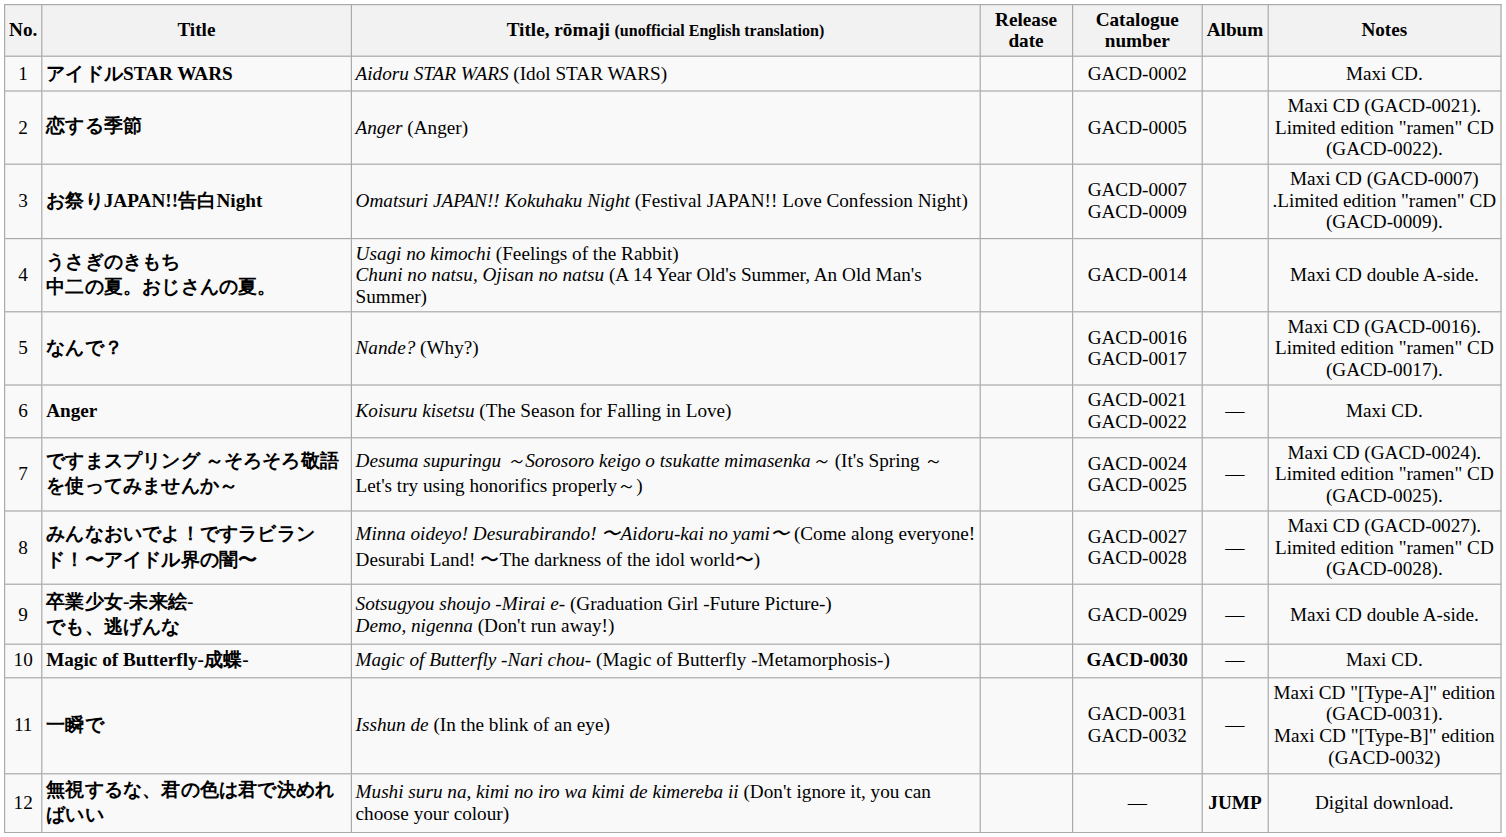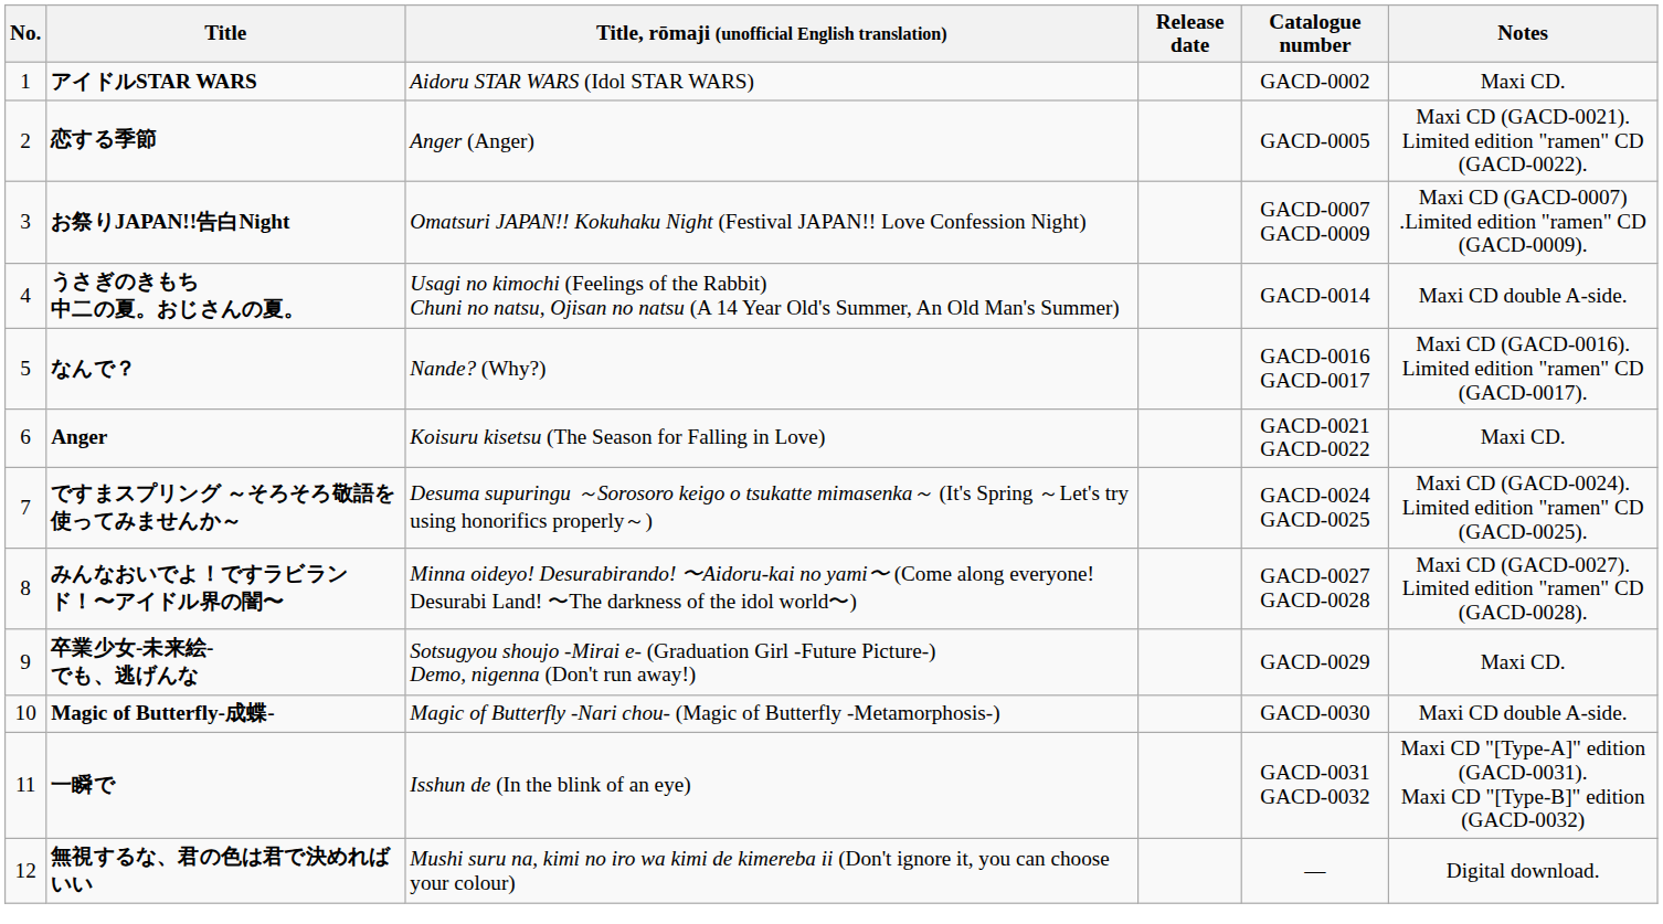 <table class="wikitable" style="text-align:center">
 <tr>
 <th>No.</th>
 <th>Title</th>
 <th>Title, rōmaji <small>(unofficial English translation)</small></th>
 <th>Release date</th>
 <th>Catalogue number</th>
-<th>Album</th>
 <th>Notes</th>
 </tr>
 <tr>
 <td>1</td>
 <td align="left"><strong>アイドルSTAR WARS</strong></td>
 <td align="left"><em>Aidoru STAR WARS</em> (Idol STAR WARS)</td>
 <td></td>
 <td>GACD-0002</td>
-<td></td>
 <td>Maxi CD.</td>
 </tr>
 <tr>
 <td>2</td>
 <td align="left"><strong>恋する季節</strong></td>
 <td align="left"><em>Anger</em> (Anger)</td>
 <td></td>
 <td>GACD-0005</td>
-<td></td>
 <td>Maxi CD (GACD-0021).<br>Limited edition "ramen" CD (GACD-0022).</td>
 </tr>
 <tr>
 <td>3</td>
 <td align="left"><strong>お祭りJAPAN!!告白Night</strong></td>
 <td align="left"><em>Omatsuri JAPAN!! Kokuhaku Night</em> (Festival JAPAN!! Love Confession Night)</td>
 <td></td>
 <td>GACD-0007<br>GACD-0009</td>
-<td></td>
 <td>Maxi CD (GACD-0007)<br>.Limited edition "ramen" CD (GACD-0009).</td>
 </tr>
 <tr>
 <td>4</td>
 <td align="left"><strong>うさぎのきもち<br>中二の夏。おじさんの夏。</strong></td>
 <td align="left"><em>Usagi no kimochi</em> (Feelings of the Rabbit)<br><em>Chuni no natsu, Ojisan no natsu</em> (A 14 Year Old's Summer, An Old Man's Summer)</td>
 <td></td>
 <td>GACD-0014</td>
-<td></td>
 <td>Maxi CD double A-side.</td>
 </tr>
 <tr>
 <td>5</td>
 <td align="left"><strong>なんで？</strong></td>
 <td align="left"><em>Nande?</em> (Why?)</td>
 <td></td>
 <td>GACD-0016<br>GACD-0017</td>
-<td></td>
 <td>Maxi CD (GACD-0016).<br>Limited edition "ramen" CD (GACD-0017).</td>
 </tr>
 <tr>
 <td>6</td>
 <td align="left"><strong>Anger</strong></td>
 <td align="left"><em>Koisuru kisetsu</em> (The Season for Falling in Love)</td>
 <td></td>
 <td>GACD-0021<br>GACD-0022</td>
-<td>—</td>
 <td>Maxi CD.</td>
 </tr>
 <tr>
 <td>7</td>
 <td align="left"><strong>ですまスプリング ～そろそろ敬語を使ってみませんか～</strong></td>
 <td align="left"><em>Desuma supuringu ～Sorosoro keigo o tsukatte mimasenka～</em> (It's Spring ～Let's try using honorifics properly～)</td>
 <td></td>
 <td>GACD-0024<br>GACD-0025</td>
-<td>—</td>
 <td>Maxi CD (GACD-0024).<br>Limited edition "ramen" CD (GACD-0025).</td>
 </tr>
 <tr>
 <td>8</td>
 <td align="left"><strong>みんなおいでよ！ですラビランド！〜アイドル界の闇〜</strong></td>
 <td align="left"><em>Minna oideyo! Desurabirando! 〜Aidoru-kai no yami〜</em> (Come along everyone! Desurabi Land! 〜The darkness of the idol world〜)</td>
 <td></td>
 <td>GACD-0027<br>GACD-0028</td>
-<td>—</td>
 <td>Maxi CD (GACD-0027).<br>Limited edition "ramen" CD (GACD-0028).</td>
 </tr>
 <tr>
 <td>9</td>
 <td align="left"><strong>卒業少女-未来絵-<br>でも、逃げんな</strong></td>
 <td align="left"><em>Sotsugyou shoujo -Mirai e-</em> (Graduation Girl -Future Picture-)<br><em>Demo, nigenna</em> (Don't run away!)</td>
 <td></td>
 <td>GACD-0029</td>
-<td>—</td>
-<td>Maxi CD double A-side.</td>
+<td>Maxi CD.</td>
 </tr>
 <tr>
 <td>10</td>
 <td align="left"><strong>Magic of Butterfly-成蝶-</strong></td>
 <td align="left"><em>Magic of Butterfly -Nari chou-</em> (Magic of Butterfly -Metamorphosis-)</td>
 <td></td>
-<td><strong>GACD-0030</strong></td>
-<td>—</td>
-<td>Maxi CD.</td>
+<td>GACD-0030</td>
+<td>Maxi CD double A-side.</td>
 </tr>
 <tr>
 <td>11</td>
 <td align="left"><strong>一瞬で</strong></td>
 <td align="left"><em>Isshun de</em> (In the blink of an eye)</td>
 <td></td>
 <td>GACD-0031<br>GACD-0032</td>
-<td>—</td>
 <td>Maxi CD "[Type-A]" edition (GACD-0031).<br>Maxi CD "[Type-B]" edition (GACD-0032)</td>
 </tr>
 <tr>
 <td>12</td>
 <td align="left"><strong>無視するな、君の色は君で決めればいい</strong></td>
 <td align="left"><em>Mushi suru na, kimi no iro wa kimi de kimereba ii</em> (Don't ignore it, you can choose your colour)</td>
 <td></td>
 <td>—</td>
-<td><strong>JUMP</strong></td>
 <td>Digital download.</td>
 </tr>
 </table>
